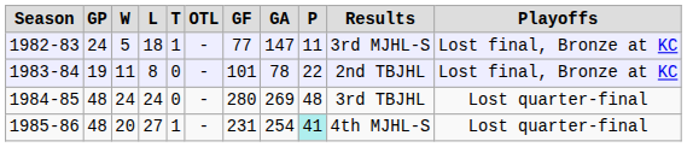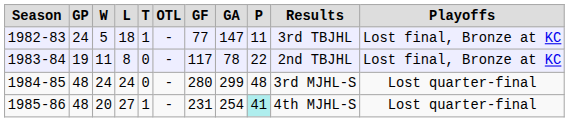 <table class="wikitable">
 <tr align="center"  bgcolor="#dddddd">
 <td><strong>Season</strong></td>
 <td><strong>GP</strong></td>
 <td><strong>W</strong></td>
 <td><strong>L</strong></td>
 <td><strong>T</strong></td>
 <td><strong>OTL</strong></td>
 <td><strong>GF</strong></td>
 <td><strong>GA</strong></td>
 <td><strong>P</strong></td>
 <td><strong>Results</strong></td>
 <td><strong>Playoffs</strong></td>
 </tr>
 <tr align="center"  bgcolor="#eeeeff">
 <td>1982-83</td>
 <td>24</td>
 <td>5</td>
 <td>18</td>
 <td>1</td>
 <td>-</td>
 <td>77</td>
 <td>147</td>
 <td>11</td>
-<td>3rd MJHL-S</td>
+<td>3rd TBJHL</td>
 <td>Lost final, Bronze at <a href='#'>KC</a></td>
 </tr>
 <tr align="center"  bgcolor="#eeeeff">
 <td>1983-84</td>
 <td>19</td>
 <td>11</td>
 <td>8</td>
 <td>0</td>
 <td>-</td>
-<td>101</td>
+<td>117</td>
 <td>78</td>
 <td>22</td>
 <td>2nd TBJHL</td>
 <td>Lost final, Bronze at <a href='#'>KC</a></td>
 </tr>
 <tr align="center">
 <td>1984-85</td>
 <td>48</td>
 <td>24</td>
 <td>24</td>
 <td>0</td>
 <td>-</td>
 <td>280</td>
-<td>269</td>
+<td>299</td>
 <td>48</td>
-<td>3rd TBJHL</td>
+<td>3rd MJHL-S</td>
 <td>Lost quarter-final</td>
 </tr>
 <tr align="center">
 <td>1985-86</td>
 <td>48</td>
 <td>20</td>
 <td>27</td>
 <td>1</td>
 <td>-</td>
 <td>231</td>
 <td>254</td>
 <td style="background: paleturquoise;">41</td>
 <td>4th MJHL-S</td>
 <td>Lost quarter-final</td>
 </tr>
 </table>
